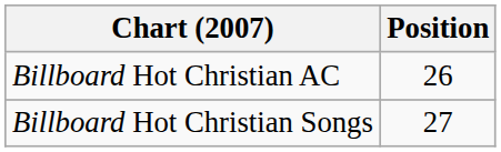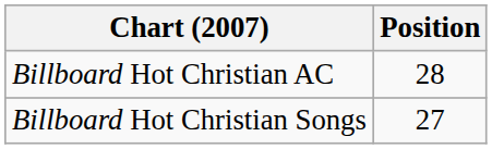 <table class="wikitable">
 <tr>
 <th>Chart (2007)</th>
 <th>Position</th>
 </tr>
 <tr>
 <td><em>Billboard</em> Hot Christian AC</td>
-<td align="center">26</td>
+<td align="center">28</td>
 </tr>
 <tr>
 <td><em>Billboard</em> Hot Christian Songs</td>
 <td align="center">27</td>
 </tr>
 </table>
